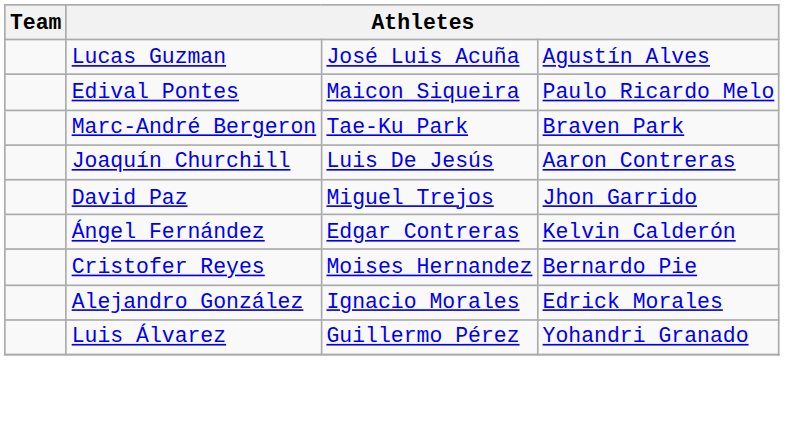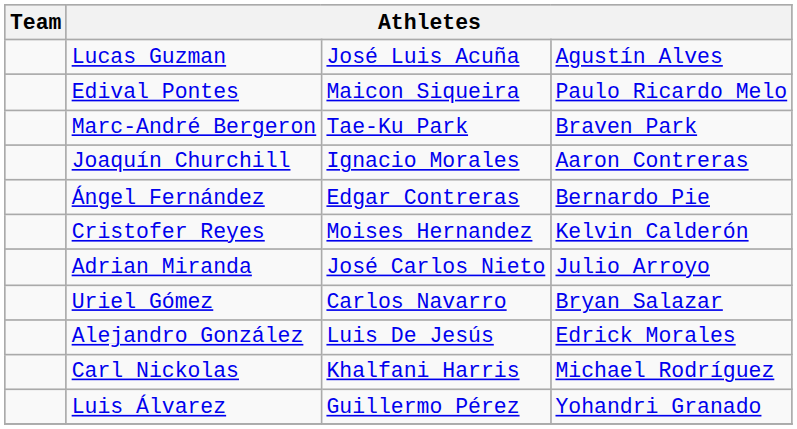 <table class="wikitable sortable">
 <tr>
 <th>Team</th>
 <th colspan="3">Athletes</th>
 </tr>
 <tr>
 <td></td>
 <td><a href='#'>Lucas Guzman</a></td>
 <td><a href='#'>José Luis Acuña</a></td>
 <td><a href='#'>Agustín Alves</a></td>
 </tr>
 <tr>
 <td></td>
 <td><a href='#'>Edival Pontes</a></td>
 <td><a href='#'>Maicon Siqueira</a></td>
 <td><a href='#'>Paulo Ricardo Melo</a></td>
 </tr>
 <tr>
 <td></td>
 <td><a href='#'>Marc-André Bergeron</a></td>
 <td><a href='#'>Tae-Ku Park</a></td>
 <td><a href='#'>Braven Park</a></td>
 </tr>
 <tr>
 <td></td>
 <td><a href='#'>Joaquín Churchill</a></td>
-<td><a href='#'>Luis De Jesús</a></td>
+<td><a href='#'>Ignacio Morales</a></td>
 <td><a href='#'>Aaron Contreras</a></td>
-</tr>
-<tr>
-<td></td>
-<td><a href='#'>David Paz</a></td>
-<td><a href='#'>Miguel Trejos</a></td>
-<td><a href='#'>Jhon Garrido</a></td>
 </tr>
 <tr>
 <td></td>
 <td><a href='#'>Ángel Fernández</a></td>
 <td><a href='#'>Edgar Contreras</a></td>
-<td><a href='#'>Kelvin Calderón</a></td>
+<td><a href='#'>Bernardo Pie</a></td>
 </tr>
 <tr>
 <td></td>
 <td><a href='#'>Cristofer Reyes</a></td>
 <td><a href='#'>Moises Hernandez</a></td>
-<td><a href='#'>Bernardo Pie</a></td>
+<td><a href='#'>Kelvin Calderón</a></td>
+</tr>
+<tr>
+<td></td>
+<td><a href='#'>Adrian Miranda</a></td>
+<td><a href='#'>José Carlos Nieto</a></td>
+<td><a href='#'>Julio Arroyo</a></td>
+</tr>
+<tr>
+<td></td>
+<td><a href='#'>Uriel Gómez</a></td>
+<td><a href='#'>Carlos Navarro</a></td>
+<td><a href='#'>Bryan Salazar</a></td>
 </tr>
 <tr>
 <td></td>
 <td><a href='#'>Alejandro González</a></td>
-<td><a href='#'>Ignacio Morales</a></td>
+<td><a href='#'>Luis De Jesús</a></td>
 <td><a href='#'>Edrick Morales</a></td>
+</tr>
+<tr>
+<td></td>
+<td><a href='#'>Carl Nickolas</a></td>
+<td><a href='#'>Khalfani Harris</a></td>
+<td><a href='#'>Michael Rodríguez</a></td>
 </tr>
 <tr>
 <td></td>
 <td><a href='#'>Luis Álvarez</a></td>
 <td><a href='#'>Guillermo Pérez</a></td>
 <td><a href='#'>Yohandri Granado</a></td>
 </tr>
 <tr>
 </tr>
 </table>
